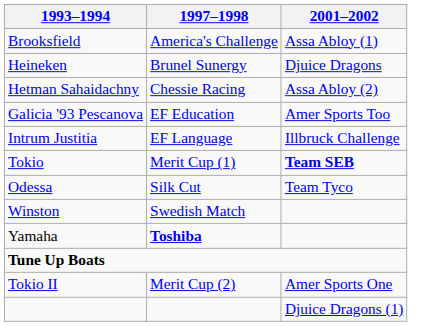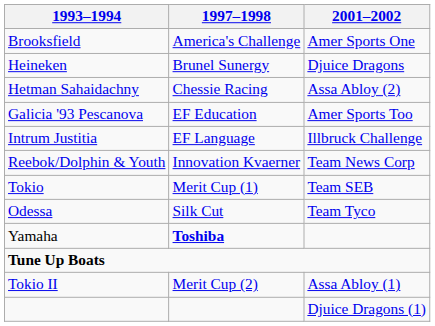 <table class="wikitable">
 <tr>
 <th><a href='#'>1993–1994</a></th>
 <th><a href='#'>1997–1998</a></th>
 <th><a href='#'>2001–2002</a></th>
 </tr>
 <tr>
 <td><a href='#'>Brooksfield</a></td>
 <td><a href='#'>America's Challenge</a></td>
-<td><a href='#'>Assa Abloy (1)</a></td>
+<td><a href='#'>Amer Sports One</a></td>
 </tr>
 <tr>
 <td><a href='#'>Heineken</a></td>
 <td><a href='#'>Brunel Sunergy</a></td>
 <td><a href='#'>Djuice Dragons</a></td>
 </tr>
 <tr>
 <td><a href='#'>Hetman Sahaidachny</a></td>
 <td><a href='#'>Chessie Racing</a></td>
 <td><a href='#'>Assa Abloy (2)</a></td>
 </tr>
 <tr>
 <td><a href='#'>Galicia '93 Pescanova</a></td>
 <td><a href='#'>EF Education</a></td>
 <td><a href='#'>Amer Sports Too</a></td>
 </tr>
 <tr>
 <td><a href='#'>Intrum Justitia</a></td>
 <td><a href='#'>EF Language</a></td>
 <td><a href='#'>Illbruck Challenge</a></td>
 </tr>
 <tr>
+<td><a href='#'>Reebok/Dolphin & Youth</a></td>
+<td><a href='#'>Innovation Kvaerner</a></td>
+<td><a href='#'>Team News Corp</a></td>
+</tr>
+<tr>
 <td><a href='#'>Tokio</a></td>
 <td><a href='#'>Merit Cup (1)</a></td>
-<td><strong><a href='#'>Team SEB</a></strong></td>
+<td><a href='#'>Team SEB</a></td>
 </tr>
 <tr>
 <td><a href='#'>Odessa</a></td>
 <td><a href='#'>Silk Cut</a></td>
 <td><a href='#'>Team Tyco</a></td>
-</tr>
-<tr>
-<td><a href='#'>Winston</a></td>
-<td><a href='#'>Swedish Match</a></td>
-<td></td>
 </tr>
 <tr>
 <td>Yamaha</td>
 <td><strong><a href='#'>Toshiba</a></strong></td>
 <td></td>
 </tr>
 <tr>
 <td colspan=3><strong>Tune Up Boats</strong></td>
 </tr>
 <tr>
 <td><a href='#'>Tokio II</a></td>
 <td><a href='#'>Merit Cup (2)</a></td>
-<td><a href='#'>Amer Sports One</a></td>
+<td><a href='#'>Assa Abloy (1)</a></td>
 </tr>
 <tr>
 <td></td>
 <td></td>
 <td><a href='#'>Djuice Dragons (1)</a></td>
 </tr>
 </table>
